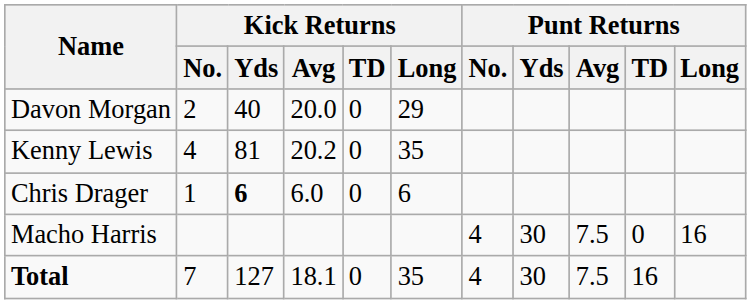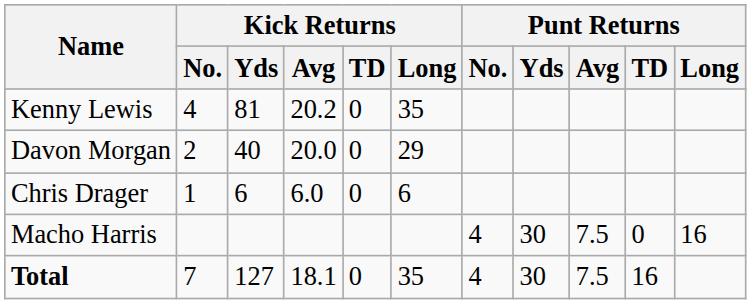 <table class="wikitable" style="white-space:nowrap;">
 <tr>
 <th rowspan="2">Name</th>
 <th colspan="5">Kick Returns</th>
 <th colspan="5">Punt Returns</th>
 </tr>
 <tr>
 <th>No.</th>
 <th>Yds</th>
 <th>Avg</th>
 <th>TD</th>
 <th>Long</th>
 <th>No.</th>
 <th>Yds</th>
 <th>Avg</th>
 <th>TD</th>
 <th>Long</th>
 </tr>
 <tr>
+<td>Kenny Lewis</td>
+<td>4</td>
+<td>81</td>
+<td>20.2</td>
+<td>0</td>
+<td>35</td>
+<td></td>
+<td></td>
+<td></td>
+<td></td>
+<td></td>
+</tr>
+<tr>
 <td>Davon Morgan</td>
 <td>2</td>
 <td>40</td>
 <td>20.0</td>
 <td>0</td>
 <td>29</td>
 <td></td>
 <td></td>
 <td></td>
 <td></td>
 <td></td>
 </tr>
 <tr>
-<td>Kenny Lewis</td>
-<td>4</td>
-<td>81</td>
-<td>20.2</td>
-<td>0</td>
-<td>35</td>
-<td></td>
-<td></td>
-<td></td>
-<td></td>
-<td></td>
-</tr>
-<tr>
 <td>Chris Drager</td>
 <td>1</td>
-<td><strong>6</strong></td>
+<td>6</td>
 <td>6.0</td>
 <td>0</td>
 <td>6</td>
 <td></td>
 <td></td>
 <td></td>
 <td></td>
 <td></td>
 </tr>
 <tr>
 <td>Macho Harris</td>
 <td></td>
 <td></td>
 <td></td>
 <td></td>
 <td></td>
 <td>4</td>
 <td>30</td>
 <td>7.5</td>
 <td>0</td>
 <td>16</td>
 </tr>
 <tr>
 <td><strong>Total</strong></td>
 <td>7</td>
 <td>127</td>
 <td>18.1</td>
 <td>0</td>
 <td>35</td>
 <td>4</td>
 <td>30</td>
 <td>7.5</td>
 <td>16</td>
 <td></td>
 </tr>
 </table>
